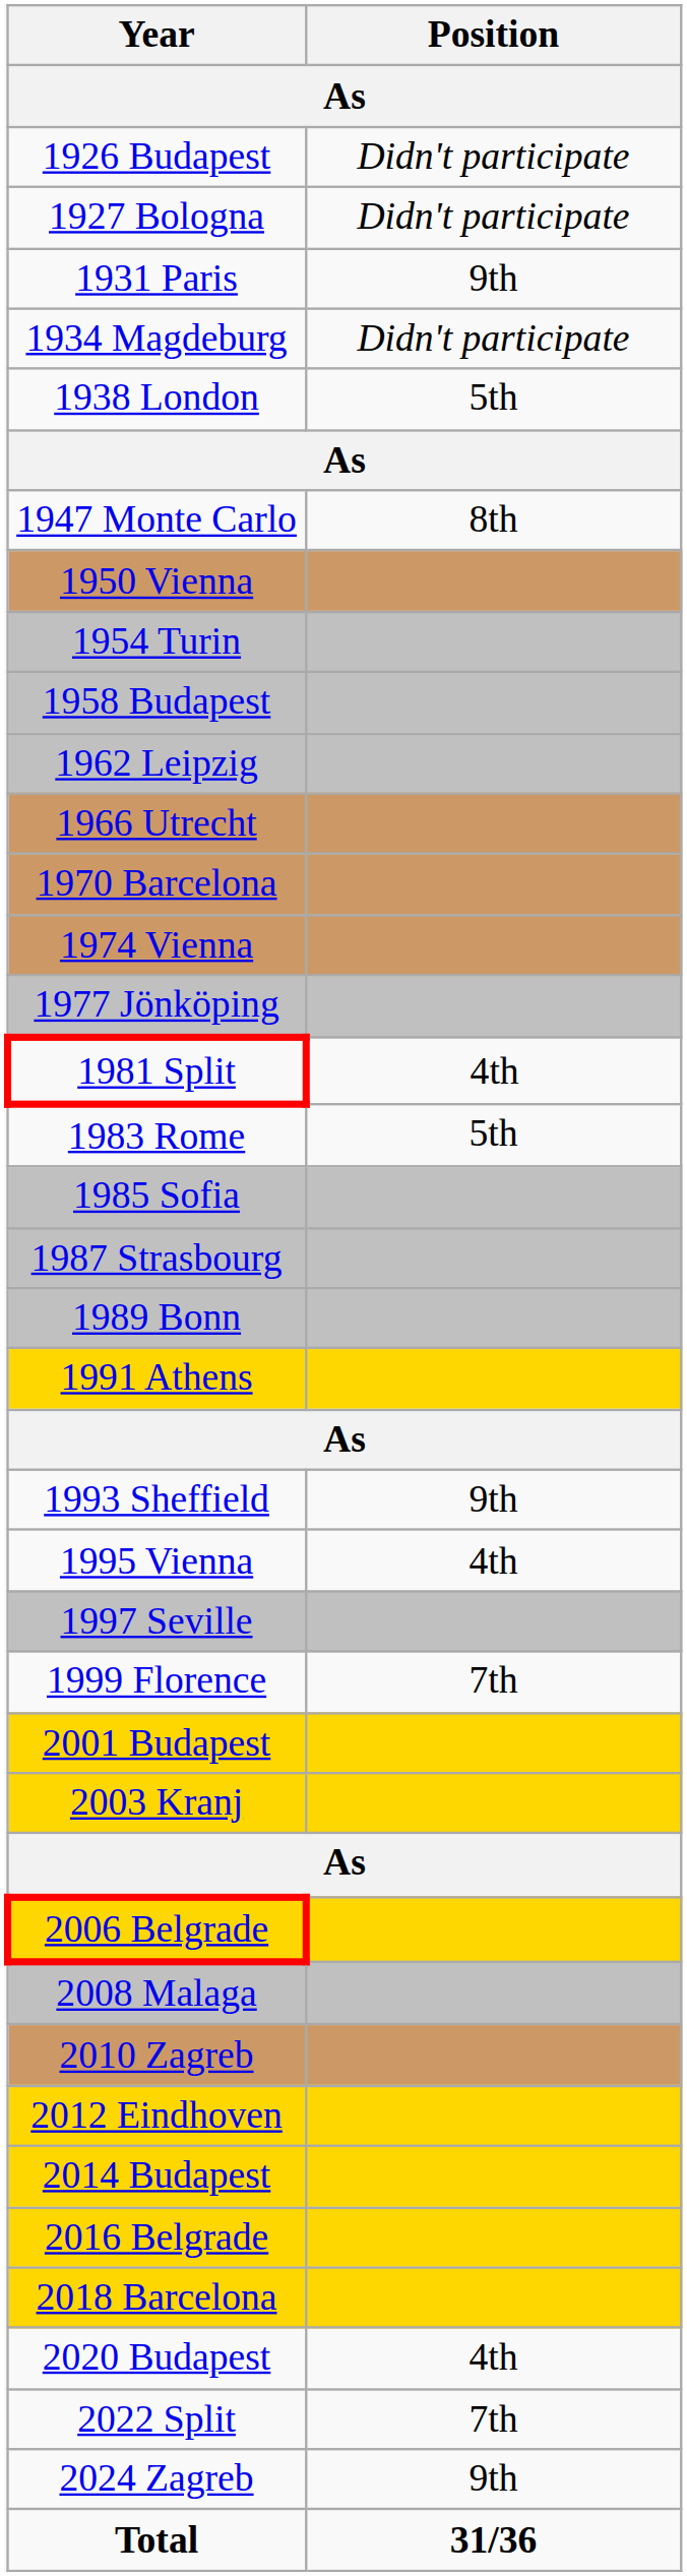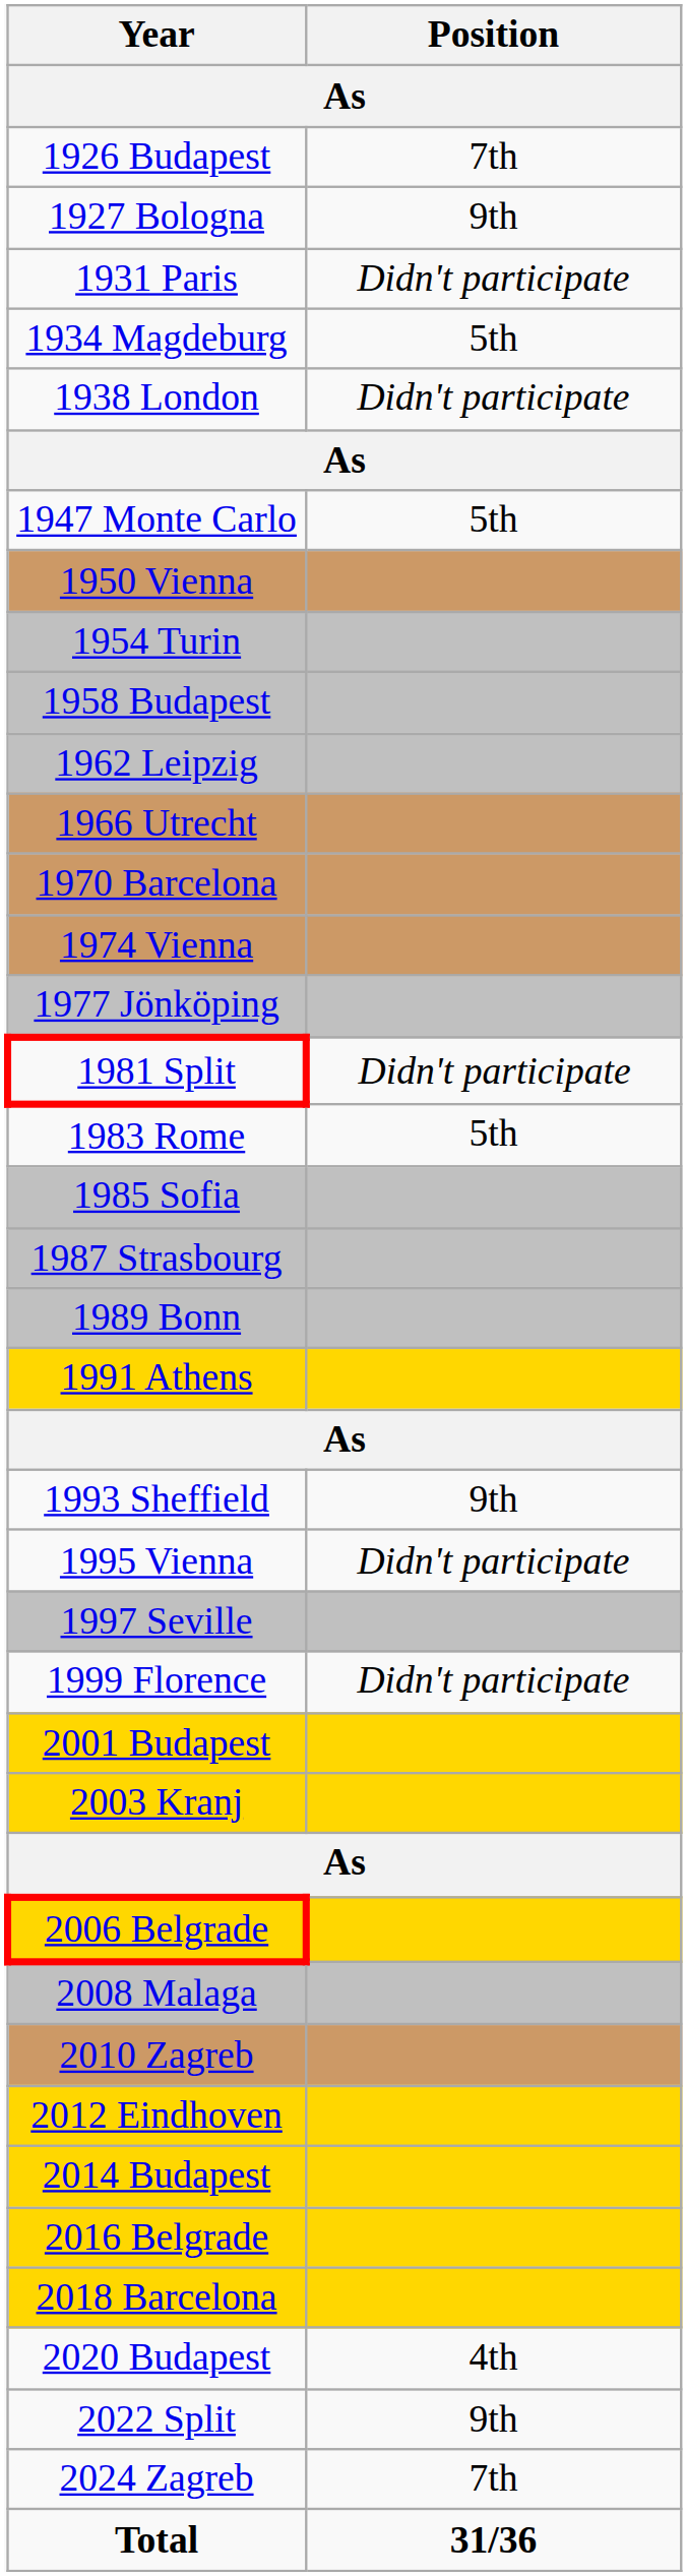 <table class="wikitable" style="text-align: center;">
 <tr>
 <th>Year</th>
 <th width="150">Position</th>
 </tr>
 <tr>
 <th colspan=2>As </th>
 </tr>
 <tr>
 <td> <a href='#'>1926 Budapest</a></td>
+<td>7th</td>
+</tr>
+<tr>
+<td> <a href='#'>1927 Bologna</a></td>
+<td>9th</td>
+</tr>
+<tr>
+<td> <a href='#'>1931 Paris</a></td>
 <td><em>Didn't participate</em></td>
 </tr>
 <tr>
-<td> <a href='#'>1927 Bologna</a></td>
-<td><em>Didn't participate</em></td>
-</tr>
-<tr>
-<td> <a href='#'>1931 Paris</a></td>
-<td>9th</td>
-</tr>
-<tr>
 <td> <a href='#'>1934 Magdeburg</a></td>
-<td><em>Didn't participate</em></td>
+<td>5th</td>
 </tr>
 <tr>
 <td> <a href='#'>1938 London</a></td>
-<td>5th</td>
+<td><em>Didn't participate</em></td>
 </tr>
 <tr>
 <th colspan=2>As </th>
 </tr>
 <tr>
 <td> <a href='#'>1947 Monte Carlo</a></td>
-<td>8th</td>
+<td>5th</td>
 </tr>
 <tr bgcolor=cc9966>
 <td> <a href='#'>1950 Vienna</a></td>
 <td></td>
 </tr>
 <tr bgcolor=silver>
 <td> <a href='#'>1954 Turin</a></td>
 <td></td>
 </tr>
 <tr bgcolor=silver>
 <td> <a href='#'>1958 Budapest</a></td>
 <td></td>
 </tr>
 <tr bgcolor=silver>
 <td> <a href='#'>1962 Leipzig</a></td>
 <td></td>
 </tr>
 <tr bgcolor=cc9966>
 <td> <a href='#'>1966 Utrecht</a></td>
 <td></td>
 </tr>
 <tr bgcolor=cc9966>
 <td> <a href='#'>1970 Barcelona</a></td>
 <td></td>
 </tr>
 <tr bgcolor=cc9966>
 <td> <a href='#'>1974 Vienna</a></td>
 <td></td>
 </tr>
 <tr bgcolor=silver>
 <td> <a href='#'>1977 Jönköping</a></td>
 <td></td>
 </tr>
 <tr>
 <td style="border: 3px solid red"> <a href='#'>1981 Split</a></td>
-<td>4th</td>
+<td><em>Didn't participate</em></td>
 </tr>
 <tr>
 <td> <a href='#'>1983 Rome</a></td>
 <td>5th</td>
 </tr>
 <tr bgcolor=silver>
 <td> <a href='#'>1985 Sofia</a></td>
 <td></td>
 </tr>
 <tr bgcolor=silver>
 <td> <a href='#'>1987 Strasbourg</a></td>
 <td></td>
 </tr>
 <tr bgcolor=silver>
 <td> <a href='#'>1989 Bonn</a></td>
 <td></td>
 </tr>
 <tr bgcolor=gold>
 <td> <a href='#'>1991 Athens</a></td>
 <td></td>
 </tr>
 <tr>
 <th colspan=2>As <strong></strong></th>
 </tr>
 <tr>
 <td> <a href='#'>1993 Sheffield</a></td>
 <td>9th</td>
 </tr>
 <tr>
 <td> <a href='#'>1995 Vienna</a></td>
-<td>4th</td>
+<td><em>Didn't participate</em></td>
 </tr>
 <tr bgcolor=silver>
 <td> <a href='#'>1997 Seville</a></td>
 <td></td>
 </tr>
 <tr>
 <td> <a href='#'>1999 Florence</a></td>
-<td>7th</td>
+<td><em>Didn't participate</em></td>
 </tr>
 <tr bgcolor=gold>
 <td> <a href='#'>2001 Budapest</a></td>
 <td></td>
 </tr>
 <tr bgcolor=gold>
 <td> <a href='#'>2003 Kranj</a></td>
 <td></td>
 </tr>
 <tr>
 <th colspan=2>As </th>
 </tr>
 <tr bgcolor=gold>
 <td style="border: 3px solid red"> <a href='#'>2006 Belgrade</a></td>
 <td></td>
 </tr>
 <tr bgcolor=silver>
 <td> <a href='#'>2008 Malaga</a></td>
 <td></td>
 </tr>
 <tr bgcolor=cc9966>
 <td> <a href='#'>2010 Zagreb</a></td>
 <td></td>
 </tr>
 <tr bgcolor=gold>
 <td> <a href='#'>2012 Eindhoven</a></td>
 <td></td>
 </tr>
 <tr bgcolor=gold>
 <td> <a href='#'>2014 Budapest</a></td>
 <td></td>
 </tr>
 <tr bgcolor=gold>
 <td> <a href='#'>2016 Belgrade</a></td>
 <td></td>
 </tr>
 <tr bgcolor=gold>
 <td> <a href='#'>2018 Barcelona</a></td>
 <td></td>
 </tr>
 <tr>
 <td> <a href='#'>2020 Budapest</a></td>
 <td>4th</td>
 </tr>
 <tr>
 <td> <a href='#'>2022 Split</a></td>
-<td>7th</td>
+<td>9th</td>
 </tr>
 <tr>
 <td> <a href='#'>2024 Zagreb</a></td>
-<td>9th</td>
+<td>7th</td>
 </tr>
 <tr>
 <td><strong>Total</strong></td>
 <td><strong>31/36</strong></td>
 </tr>
 </table>
